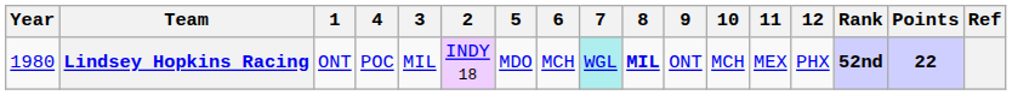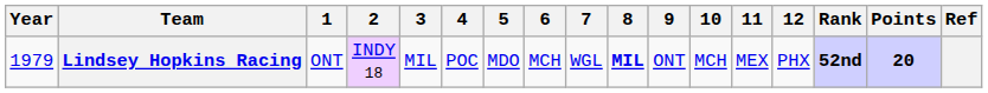 <table class="wikitable" style="text-align:center; font-size:90%">
 <tr>
 <th>Year</th>
 <th>Team</th>
 <th>1</th>
+<th>2</th>
+<th>3</th>
 <th>4</th>
-<th>3</th>
-<th>2</th>
 <th>5</th>
 <th>6</th>
 <th>7</th>
 <th>8</th>
 <th>9</th>
 <th>10</th>
 <th>11</th>
 <th>12</th>
 <th>Rank</th>
 <th>Points</th>
 <th>Ref</th>
 </tr>
 <tr>
-<td><a href='#'>1980</a></td>
+<td><a href='#'>1979</a></td>
 <th><a href='#'>Lindsey Hopkins Racing</a></th>
 <td><a href='#'>ONT</a><br><small></small></td>
+<td style="background:#EFCFFF;"><a href='#'>INDY</a><br><small>18</small></td>
+<td><a href='#'>MIL</a><br><small></small></td>
 <td><a href='#'>POC</a><br><small></small></td>
-<td><a href='#'>MIL</a><br><small></small></td>
-<td style="background:#EFCFFF;"><a href='#'>INDY</a><br><small>18</small></td>
 <td><a href='#'>MDO</a><br><small></small></td>
 <td><a href='#'>MCH</a><br><small></small></td>
-<td style="background: paleturquoise;"><a href='#'>WGL</a><br><small></small></td>
+<td><a href='#'>WGL</a><br><small></small></td>
 <td><strong><a href='#'>MIL</a><br><small></small></strong></td>
 <td><a href='#'>ONT</a><br><small></small></td>
 <td><a href='#'>MCH</a><br><small></small></td>
 <td><a href='#'>MEX</a><br><small></small></td>
 <td><a href='#'>PHX</a><br><small></small></td>
 <td style="background:#CFCFFF;"><strong>52nd</strong></td>
-<td style="background:#CFCFFF;"><strong>22</strong></td>
+<td style="background:#CFCFFF;"><strong>20</strong></td>
 <th></th>
 </tr>
 </table>
